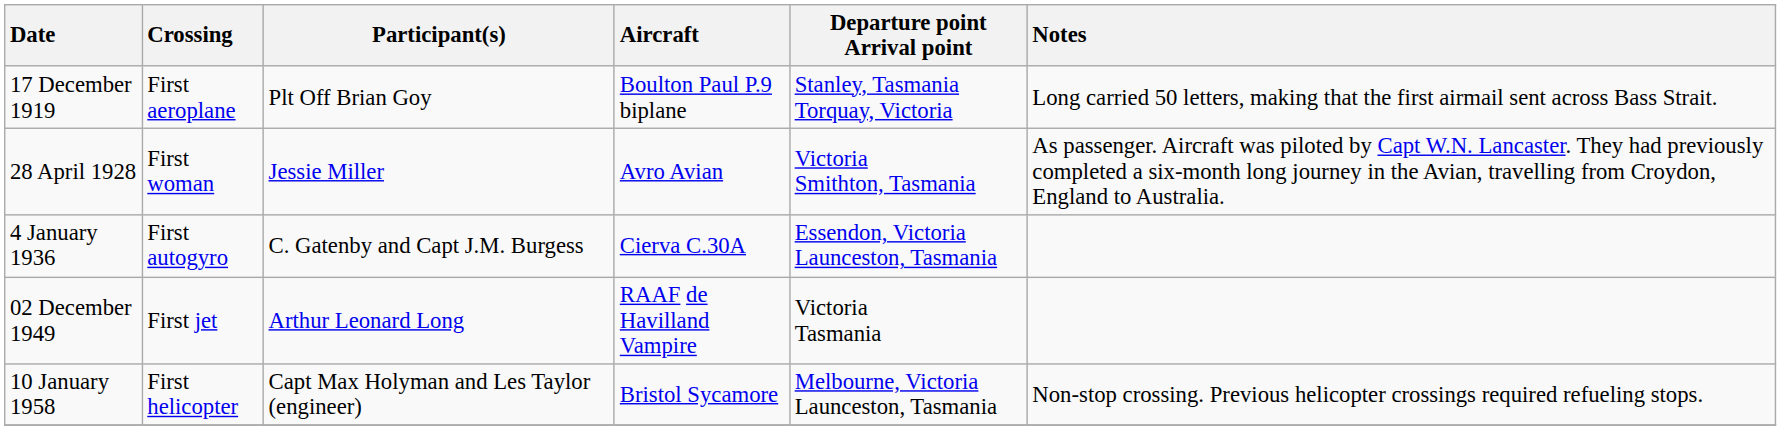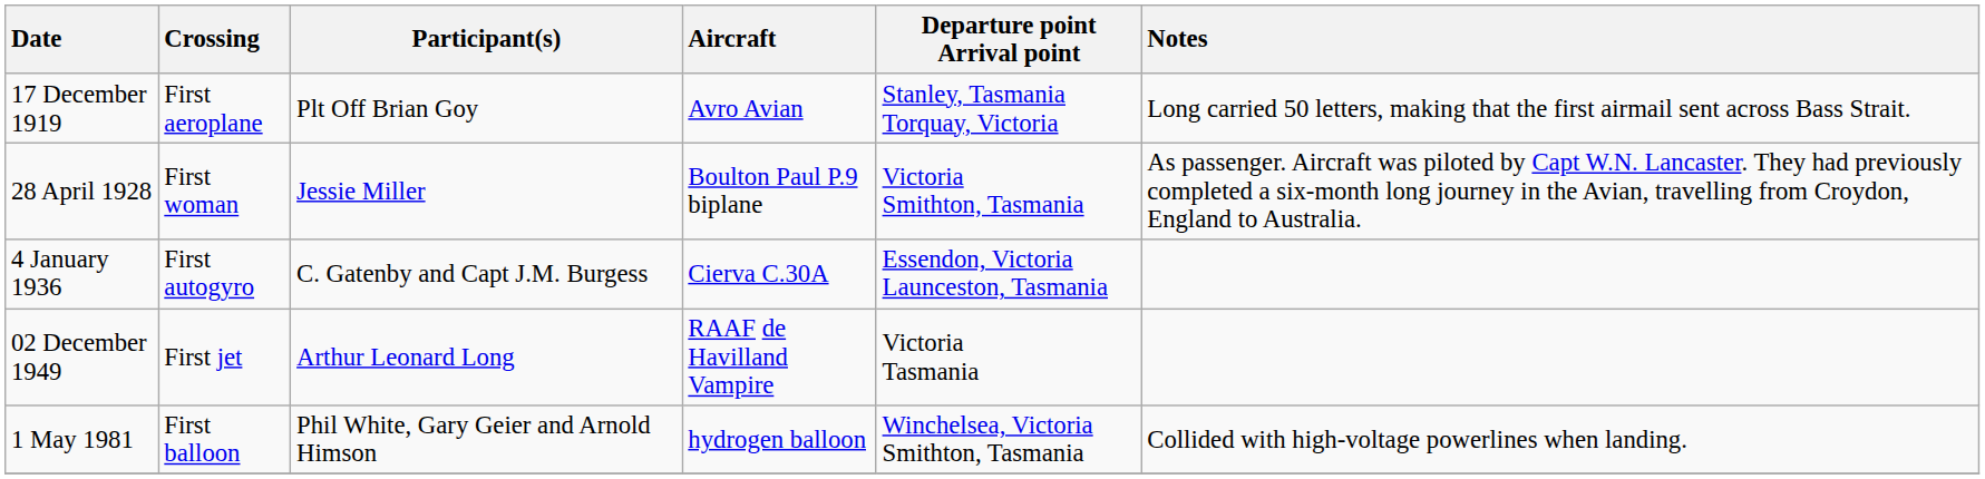 <table class="wikitable sortable">
 <tr>
 <th style="text-align:left">Date</th>
 <th style="text-align:left">Crossing</th>
 <th style="width:240px;">Participant(s)</th>
 <th style="text-align:left">Aircraft</th>
 <th style="width:160px;">Departure point <br>Arrival point</th>
 <th style="text-align:left">Notes</th>
 </tr>
 <tr>
 <td>17 December 1919</td>
 <td>First <a href='#'>aeroplane</a></td>
 <td>Plt Off Brian Goy</td>
-<td><a href='#'>Boulton Paul P.9</a> biplane</td>
+<td><a href='#'>Avro Avian</a></td>
 <td><a href='#'>Stanley, Tasmania</a><br><a href='#'>Torquay, Victoria</a></td>
 <td>Long carried 50 letters, making that the first airmail sent across Bass Strait.</td>
 </tr>
 <tr>
 <td>28 April 1928</td>
 <td>First <a href='#'>woman</a></td>
 <td><a href='#'>Jessie Miller</a></td>
-<td><a href='#'>Avro Avian</a></td>
+<td><a href='#'>Boulton Paul P.9</a> biplane</td>
 <td><a href='#'>Victoria</a><br><a href='#'>Smithton, Tasmania</a></td>
 <td>As passenger. Aircraft was piloted by <a href='#'>Capt W.N. Lancaster</a>. They had previously completed a six-month long journey in the Avian, travelling from Croydon, England to Australia.</td>
 </tr>
 <tr>
 <td>4 January 1936</td>
 <td>First <a href='#'>autogyro</a></td>
 <td>C. Gatenby and Capt J.M. Burgess</td>
 <td><a href='#'>Cierva C.30A</a></td>
 <td><a href='#'>Essendon, Victoria</a><br><a href='#'>Launceston, Tasmania</a></td>
 </tr>
 <tr>
 <td>02 December 1949</td>
 <td>First <a href='#'>jet</a></td>
 <td><a href='#'>Arthur Leonard Long</a></td>
 <td><a href='#'>RAAF</a> <a href='#'>de Havilland Vampire</a></td>
 <td>Victoria<br>Tasmania</td>
 <td></td>
 </tr>
 <tr>
-<td>10 January 1958</td>
-<td>First <a href='#'>helicopter</a></td>
-<td>Capt Max Holyman and Les Taylor (engineer)</td>
-<td><a href='#'>Bristol Sycamore</a></td>
-<td><a href='#'>Melbourne, Victoria</a><br>Launceston, Tasmania</td>
-<td>Non-stop crossing. Previous helicopter crossings required refueling stops.</td>
+<td>1 May 1981</td>
+<td>First <a href='#'>balloon</a></td>
+<td>Phil White, Gary Geier and Arnold Himson</td>
+<td><a href='#'>hydrogen balloon</a></td>
+<td><a href='#'>Winchelsea, Victoria</a><br>Smithton, Tasmania</td>
+<td>Collided with high-voltage powerlines when landing.</td>
 </tr>
 <tr>
 </tr>
 </table>
